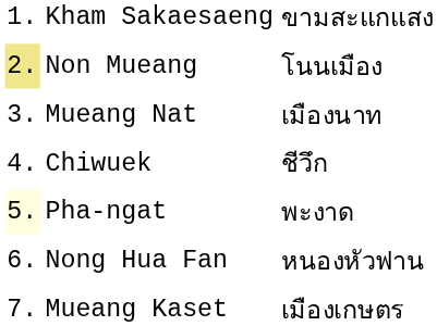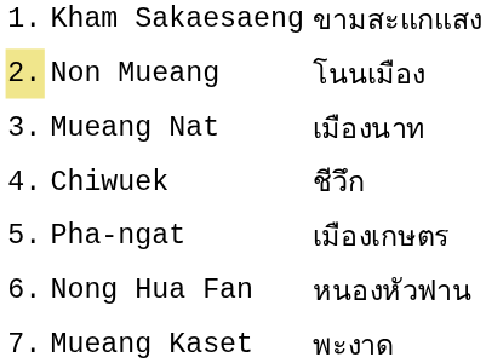 <table>
 <tr>
 <td>1.</td>
 <td>Kham Sakaesaeng</td>
 <td>ขามสะแกแสง</td>
 <td></td>
 </tr>
 <tr>
 <td style="background: khaki;">2.</td>
 <td>Non Mueang</td>
 <td>โนนเมือง</td>
 <td></td>
 </tr>
 <tr>
 <td>3.</td>
 <td>Mueang Nat</td>
 <td>เมืองนาท</td>
 <td></td>
 </tr>
 <tr>
 <td>4.</td>
 <td>Chiwuek</td>
 <td>ชีวึก</td>
 <td></td>
 </tr>
 <tr>
-<td style="background: lightyellow;">5.</td>
+<td>5.</td>
 <td>Pha-ngat</td>
-<td>พะงาด</td>
+<td>เมืองเกษตร</td>
 <td></td>
 </tr>
 <tr>
 <td>6.</td>
 <td>Nong Hua Fan</td>
 <td>หนองหัวฟาน</td>
 <td></td>
 </tr>
 <tr>
 <td>7.</td>
 <td>Mueang Kaset</td>
-<td>เมืองเกษตร</td>
+<td>พะงาด</td>
 <td></td>
 </tr>
 </table>
